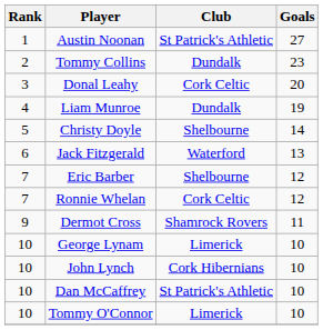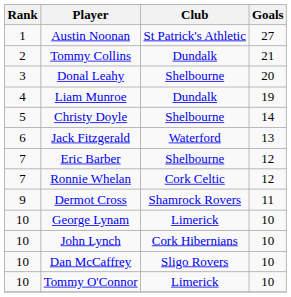 <table class="wikitable" style="text-align:center">
 <tr>
 <th>Rank</th>
 <th>Player</th>
 <th>Club</th>
 <th>Goals</th>
 </tr>
 <tr>
 <td>1</td>
 <td><a href='#'>Austin Noonan</a></td>
 <td><a href='#'>St Patrick's Athletic</a></td>
 <td>27</td>
 </tr>
 <tr>
 <td>2</td>
 <td><a href='#'>Tommy Collins</a></td>
 <td><a href='#'>Dundalk</a></td>
-<td>23</td>
+<td>21</td>
 </tr>
 <tr>
 <td>3</td>
 <td><a href='#'>Donal Leahy</a></td>
-<td><a href='#'>Cork Celtic</a></td>
+<td><a href='#'>Shelbourne</a></td>
 <td>20</td>
 </tr>
 <tr>
 <td>4</td>
 <td><a href='#'>Liam Munroe</a></td>
 <td><a href='#'>Dundalk</a></td>
 <td>19</td>
 </tr>
 <tr>
 <td>5</td>
 <td><a href='#'>Christy Doyle</a></td>
 <td><a href='#'>Shelbourne</a></td>
 <td>14</td>
 </tr>
 <tr>
 <td>6</td>
 <td><a href='#'>Jack Fitzgerald</a></td>
 <td><a href='#'>Waterford</a></td>
 <td>13</td>
 </tr>
 <tr>
 <td>7</td>
 <td><a href='#'>Eric Barber</a></td>
 <td><a href='#'>Shelbourne</a></td>
 <td>12</td>
 </tr>
 <tr>
 <td>7</td>
 <td><a href='#'>Ronnie Whelan</a></td>
 <td><a href='#'>Cork Celtic</a></td>
 <td>12</td>
 </tr>
 <tr>
 <td>9</td>
 <td><a href='#'>Dermot Cross</a></td>
 <td><a href='#'>Shamrock Rovers</a></td>
 <td>11</td>
 </tr>
 <tr>
 <td>10</td>
 <td><a href='#'>George Lynam</a></td>
 <td><a href='#'>Limerick</a></td>
 <td>10</td>
 </tr>
 <tr>
 <td>10</td>
 <td><a href='#'>John Lynch</a></td>
 <td><a href='#'>Cork Hibernians</a></td>
 <td>10</td>
 </tr>
 <tr>
 <td>10</td>
 <td><a href='#'>Dan McCaffrey</a></td>
-<td><a href='#'>St Patrick's Athletic</a></td>
+<td><a href='#'>Sligo Rovers</a></td>
 <td>10</td>
 </tr>
 <tr>
 <td>10</td>
 <td><a href='#'>Tommy O'Connor</a></td>
 <td><a href='#'>Limerick</a></td>
 <td>10</td>
 </tr>
 <tr>
 </tr>
 </table>
